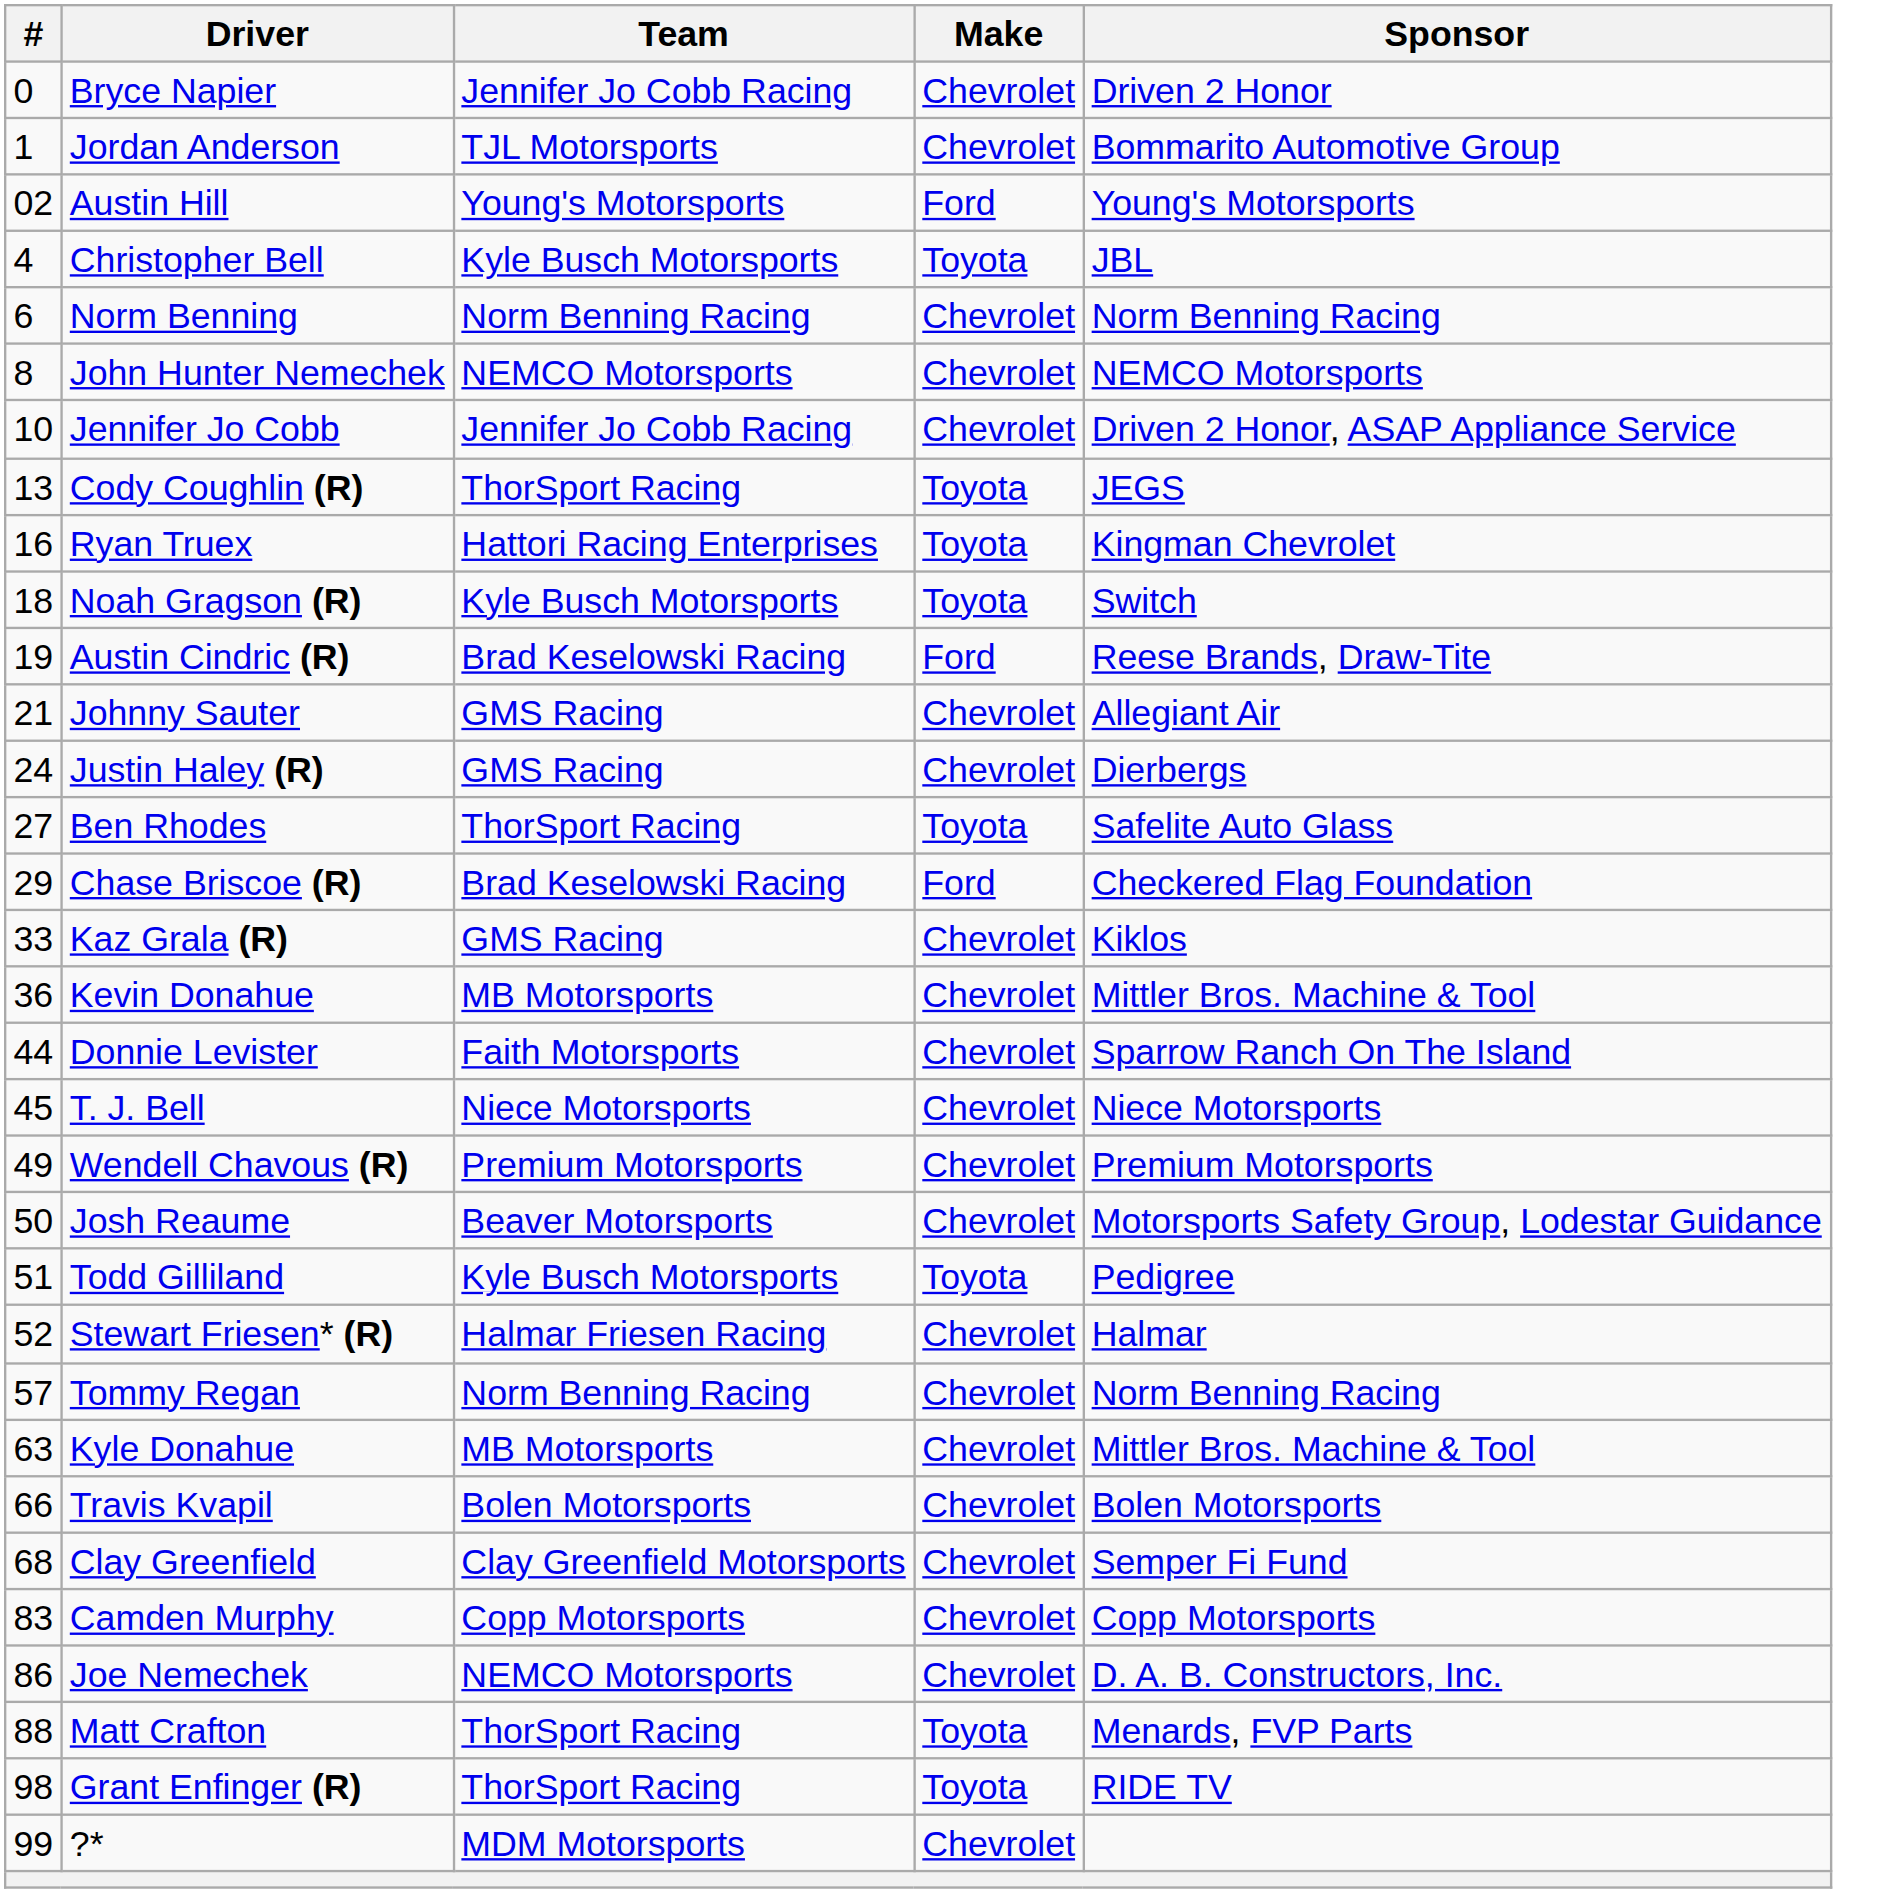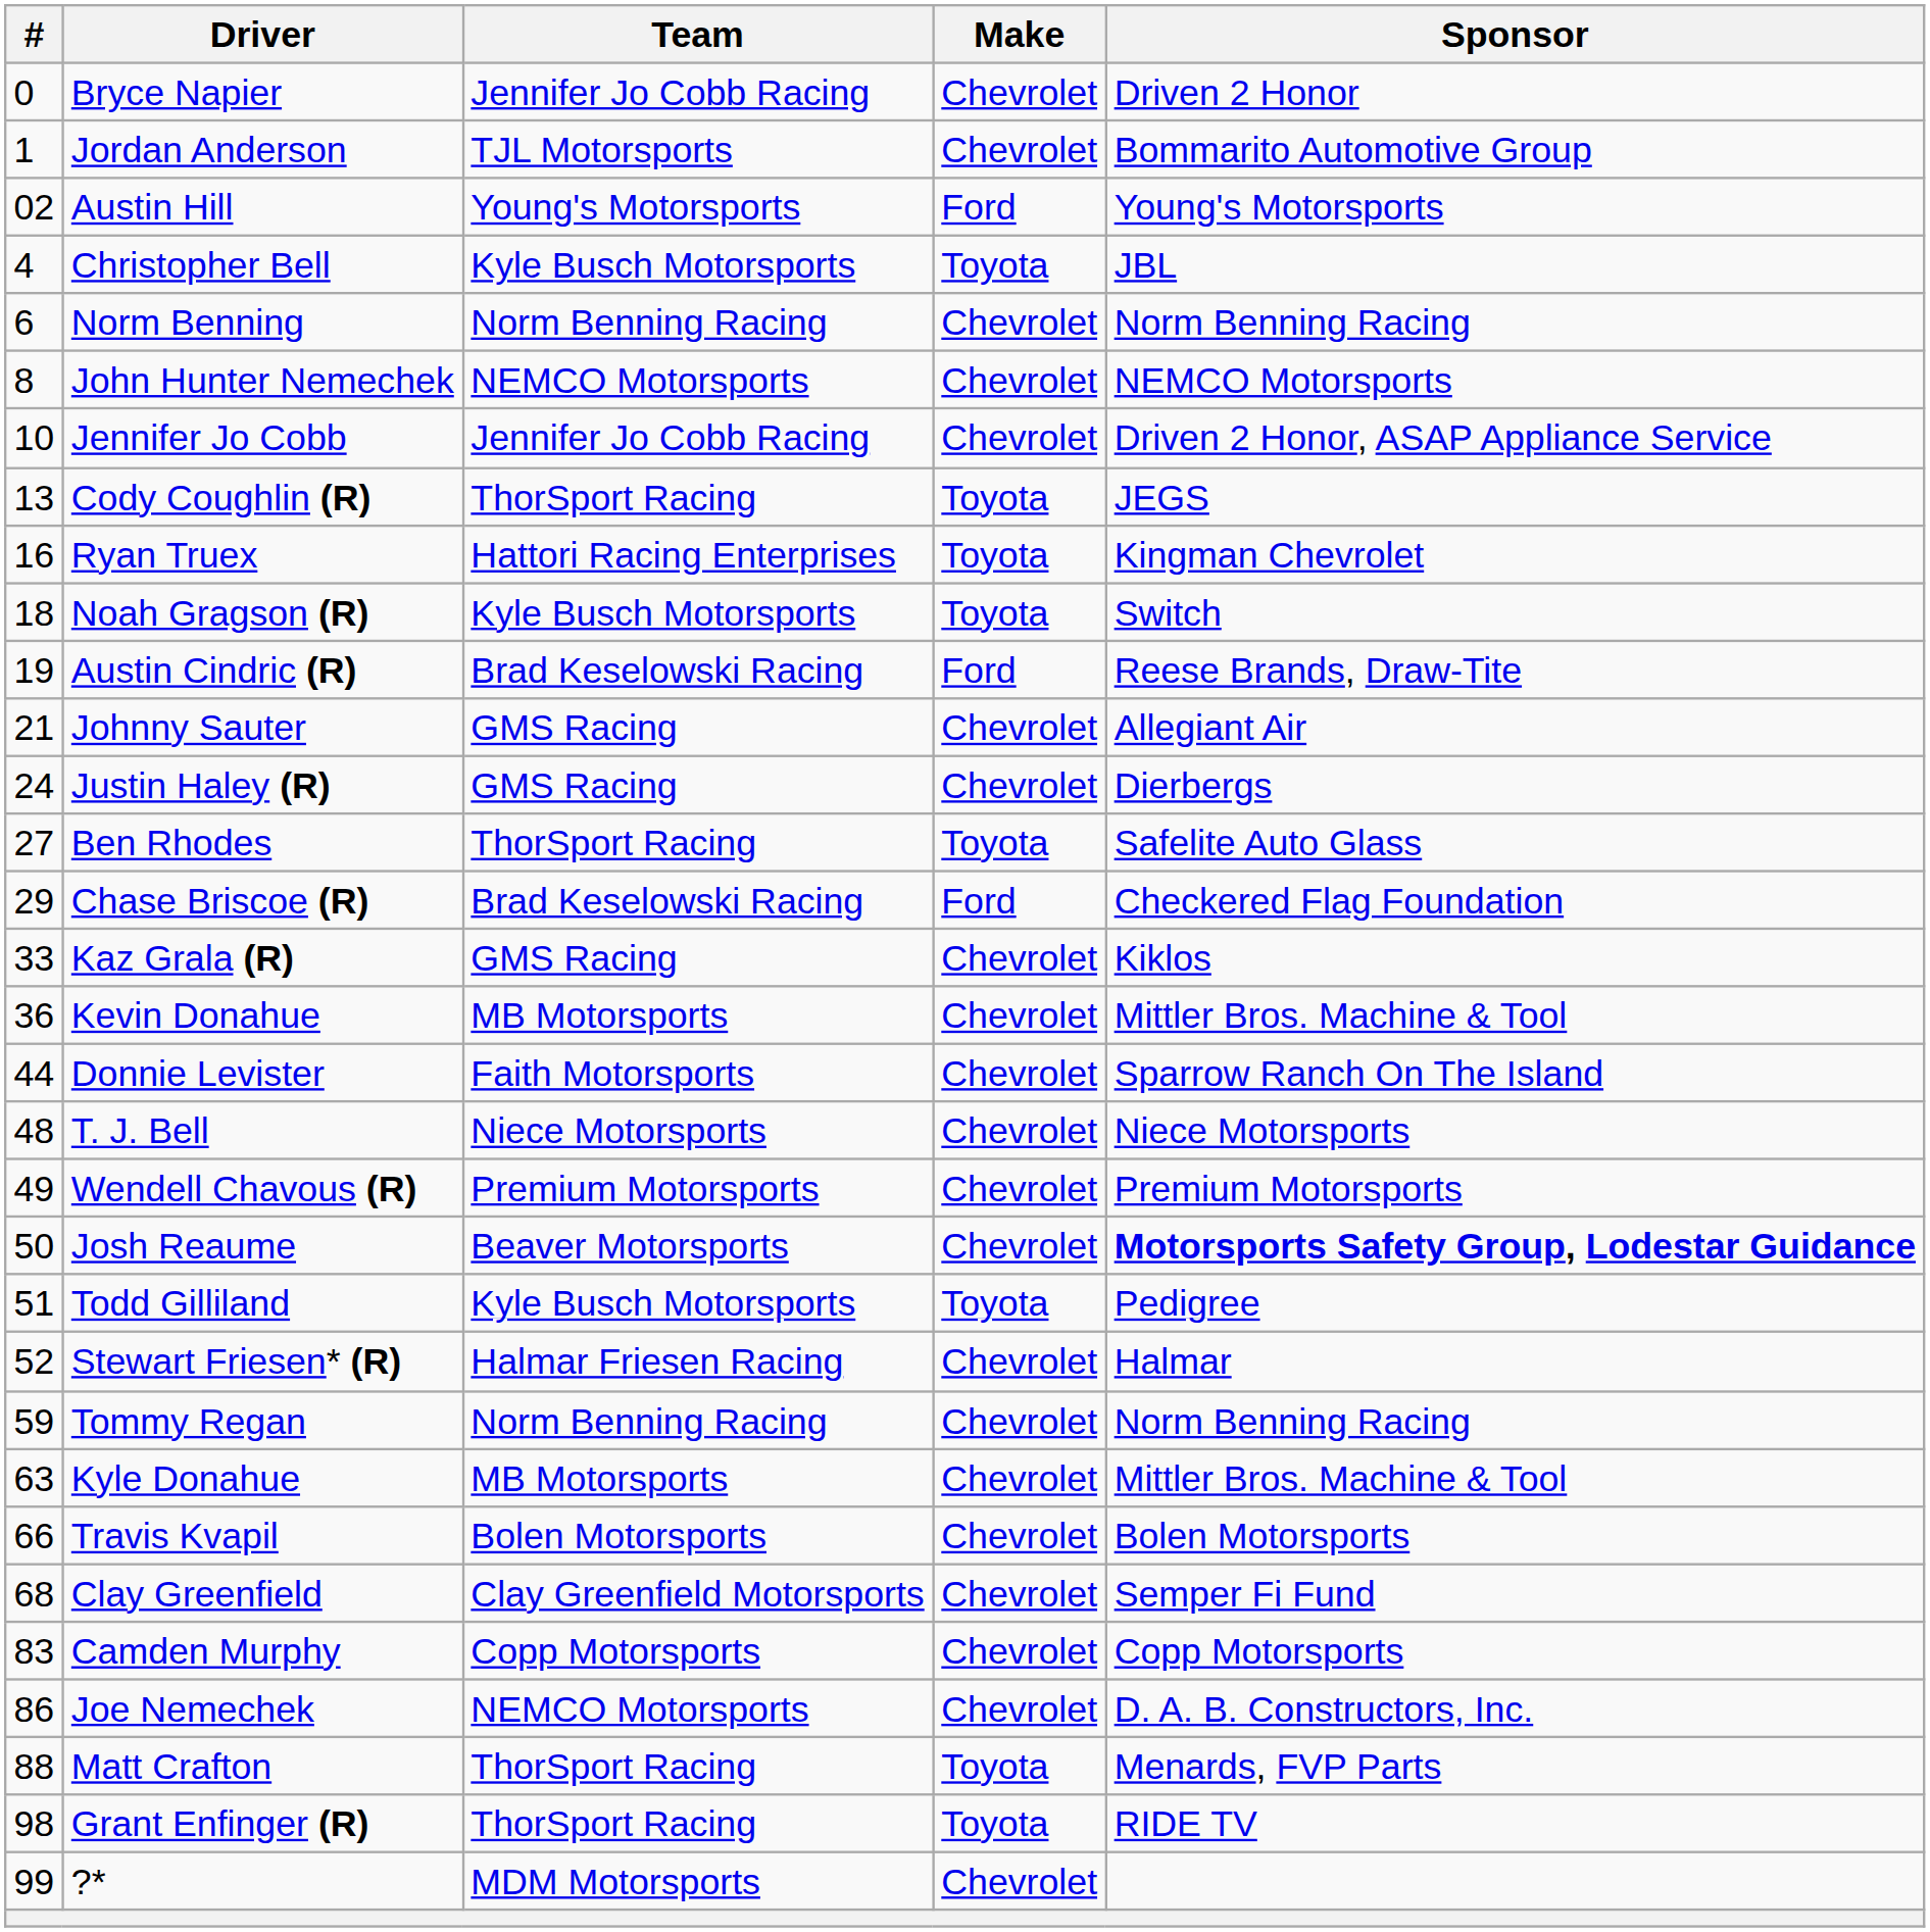 <table class="wikitable" style="font-size:95%">
 <tr>
 <th>#</th>
 <th>Driver</th>
 <th>Team</th>
 <th>Make</th>
 <th>Sponsor</th>
 </tr>
 <tr>
 <td>0</td>
 <td><a href='#'>Bryce Napier</a></td>
 <td><a href='#'>Jennifer Jo Cobb Racing</a></td>
 <td><a href='#'>Chevrolet</a></td>
 <td><a href='#'>Driven 2 Honor</a></td>
 </tr>
 <tr>
 <td>1</td>
 <td><a href='#'>Jordan Anderson</a></td>
 <td><a href='#'>TJL Motorsports</a></td>
 <td><a href='#'>Chevrolet</a></td>
 <td><a href='#'>Bommarito Automotive Group</a></td>
 </tr>
 <tr>
 <td>02</td>
 <td><a href='#'>Austin Hill</a></td>
 <td><a href='#'>Young's Motorsports</a></td>
 <td><a href='#'>Ford</a></td>
 <td><a href='#'>Young's Motorsports</a></td>
 </tr>
 <tr>
 <td>4</td>
 <td><a href='#'>Christopher Bell</a></td>
 <td><a href='#'>Kyle Busch Motorsports</a></td>
 <td><a href='#'>Toyota</a></td>
 <td><a href='#'>JBL</a></td>
 </tr>
 <tr>
 <td>6</td>
 <td><a href='#'>Norm Benning</a></td>
 <td><a href='#'>Norm Benning Racing</a></td>
 <td><a href='#'>Chevrolet</a></td>
 <td><a href='#'>Norm Benning Racing</a></td>
 </tr>
 <tr>
 <td>8</td>
 <td><a href='#'>John Hunter Nemechek</a></td>
 <td><a href='#'>NEMCO Motorsports</a></td>
 <td><a href='#'>Chevrolet</a></td>
 <td><a href='#'>NEMCO Motorsports</a></td>
 </tr>
 <tr>
 <td>10</td>
 <td><a href='#'>Jennifer Jo Cobb</a></td>
 <td><a href='#'>Jennifer Jo Cobb Racing</a></td>
 <td><a href='#'>Chevrolet</a></td>
 <td><a href='#'>Driven 2 Honor</a>, <a href='#'>ASAP Appliance Service</a></td>
 </tr>
 <tr>
 <td>13</td>
 <td><a href='#'>Cody Coughlin</a> <strong>(R)</strong></td>
 <td><a href='#'>ThorSport Racing</a></td>
 <td><a href='#'>Toyota</a></td>
 <td><a href='#'>JEGS</a></td>
 </tr>
 <tr>
 <td>16</td>
 <td><a href='#'>Ryan Truex</a></td>
 <td><a href='#'>Hattori Racing Enterprises</a></td>
 <td><a href='#'>Toyota</a></td>
 <td><a href='#'>Kingman Chevrolet</a></td>
 </tr>
 <tr>
 <td>18</td>
 <td><a href='#'>Noah Gragson</a> <strong>(R)</strong></td>
 <td><a href='#'>Kyle Busch Motorsports</a></td>
 <td><a href='#'>Toyota</a></td>
 <td><a href='#'>Switch</a></td>
 </tr>
 <tr>
 <td>19</td>
 <td><a href='#'>Austin Cindric</a> <strong>(R)</strong></td>
 <td><a href='#'>Brad Keselowski Racing</a></td>
 <td><a href='#'>Ford</a></td>
 <td><a href='#'>Reese Brands</a>, <a href='#'>Draw-Tite</a></td>
 </tr>
 <tr>
 <td>21</td>
 <td><a href='#'>Johnny Sauter</a></td>
 <td><a href='#'>GMS Racing</a></td>
 <td><a href='#'>Chevrolet</a></td>
 <td><a href='#'>Allegiant Air</a></td>
 </tr>
 <tr>
 <td>24</td>
 <td><a href='#'>Justin Haley</a> <strong>(R)</strong></td>
 <td><a href='#'>GMS Racing</a></td>
 <td><a href='#'>Chevrolet</a></td>
 <td><a href='#'>Dierbergs</a></td>
 </tr>
 <tr>
 <td>27</td>
 <td><a href='#'>Ben Rhodes</a></td>
 <td><a href='#'>ThorSport Racing</a></td>
 <td><a href='#'>Toyota</a></td>
 <td><a href='#'>Safelite Auto Glass</a></td>
 </tr>
 <tr>
 <td>29</td>
 <td><a href='#'>Chase Briscoe</a> <strong>(R)</strong></td>
 <td><a href='#'>Brad Keselowski Racing</a></td>
 <td><a href='#'>Ford</a></td>
 <td><a href='#'>Checkered Flag Foundation</a></td>
 </tr>
 <tr>
 <td>33</td>
 <td><a href='#'>Kaz Grala</a> <strong>(R)</strong></td>
 <td><a href='#'>GMS Racing</a></td>
 <td><a href='#'>Chevrolet</a></td>
 <td><a href='#'>Kiklos</a></td>
 </tr>
 <tr>
 <td>36</td>
 <td><a href='#'>Kevin Donahue</a></td>
 <td><a href='#'>MB Motorsports</a></td>
 <td><a href='#'>Chevrolet</a></td>
 <td><a href='#'>Mittler Bros. Machine & Tool</a></td>
 </tr>
 <tr>
 <td>44</td>
 <td><a href='#'>Donnie Levister</a></td>
 <td><a href='#'>Faith Motorsports</a></td>
 <td><a href='#'>Chevrolet</a></td>
 <td><a href='#'>Sparrow Ranch On The Island</a></td>
 </tr>
 <tr>
-<td>45</td>
+<td>48</td>
 <td><a href='#'>T. J. Bell</a></td>
 <td><a href='#'>Niece Motorsports</a></td>
 <td><a href='#'>Chevrolet</a></td>
 <td><a href='#'>Niece Motorsports</a></td>
 </tr>
 <tr>
 <td>49</td>
 <td><a href='#'>Wendell Chavous</a> <strong>(R)</strong></td>
 <td><a href='#'>Premium Motorsports</a></td>
 <td><a href='#'>Chevrolet</a></td>
 <td><a href='#'>Premium Motorsports</a></td>
 </tr>
 <tr>
 <td>50</td>
 <td><a href='#'>Josh Reaume</a></td>
 <td><a href='#'>Beaver Motorsports</a></td>
 <td><a href='#'>Chevrolet</a></td>
-<td><a href='#'>Motorsports Safety Group</a>, <a href='#'>Lodestar Guidance</a></td>
+<td><strong><a href='#'>Motorsports Safety Group</a>, <a href='#'>Lodestar Guidance</a></strong></td>
 </tr>
 <tr>
 <td>51</td>
 <td><a href='#'>Todd Gilliland</a></td>
 <td><a href='#'>Kyle Busch Motorsports</a></td>
 <td><a href='#'>Toyota</a></td>
 <td><a href='#'>Pedigree</a></td>
 </tr>
 <tr>
 <td>52</td>
 <td><a href='#'>Stewart Friesen</a>* <strong>(R)</strong></td>
 <td><a href='#'>Halmar Friesen Racing</a></td>
 <td><a href='#'>Chevrolet</a></td>
 <td><a href='#'>Halmar</a></td>
 </tr>
 <tr>
-<td>57</td>
+<td>59</td>
 <td><a href='#'>Tommy Regan</a></td>
 <td><a href='#'>Norm Benning Racing</a></td>
 <td><a href='#'>Chevrolet</a></td>
 <td><a href='#'>Norm Benning Racing</a></td>
 </tr>
 <tr>
 <td>63</td>
 <td><a href='#'>Kyle Donahue</a></td>
 <td><a href='#'>MB Motorsports</a></td>
 <td><a href='#'>Chevrolet</a></td>
 <td><a href='#'>Mittler Bros. Machine & Tool</a></td>
 </tr>
 <tr>
 <td>66</td>
 <td><a href='#'>Travis Kvapil</a></td>
 <td><a href='#'>Bolen Motorsports</a></td>
 <td><a href='#'>Chevrolet</a></td>
 <td><a href='#'>Bolen Motorsports</a></td>
 </tr>
 <tr>
 <td>68</td>
 <td><a href='#'>Clay Greenfield</a></td>
 <td><a href='#'>Clay Greenfield Motorsports</a></td>
 <td><a href='#'>Chevrolet</a></td>
 <td><a href='#'>Semper Fi Fund</a></td>
 </tr>
 <tr>
 <td>83</td>
 <td><a href='#'>Camden Murphy</a></td>
 <td><a href='#'>Copp Motorsports</a></td>
 <td><a href='#'>Chevrolet</a></td>
 <td><a href='#'>Copp Motorsports</a></td>
 </tr>
 <tr>
 <td>86</td>
 <td><a href='#'>Joe Nemechek</a></td>
 <td><a href='#'>NEMCO Motorsports</a></td>
 <td><a href='#'>Chevrolet</a></td>
 <td><a href='#'>D. A. B. Constructors, Inc.</a></td>
 </tr>
 <tr>
 <td>88</td>
 <td><a href='#'>Matt Crafton</a></td>
 <td><a href='#'>ThorSport Racing</a></td>
 <td><a href='#'>Toyota</a></td>
 <td><a href='#'>Menards</a>, <a href='#'>FVP Parts</a></td>
 </tr>
 <tr>
 <td>98</td>
 <td><a href='#'>Grant Enfinger</a> <strong>(R)</strong></td>
 <td><a href='#'>ThorSport Racing</a></td>
 <td><a href='#'>Toyota</a></td>
 <td><a href='#'>RIDE TV</a></td>
 </tr>
 <tr>
 <td>99</td>
 <td>?*</td>
 <td><a href='#'>MDM Motorsports</a></td>
 <td><a href='#'>Chevrolet</a></td>
 <td></td>
 </tr>
 <tr>
 <th colspan="5"></th>
 </tr>
 </table>
